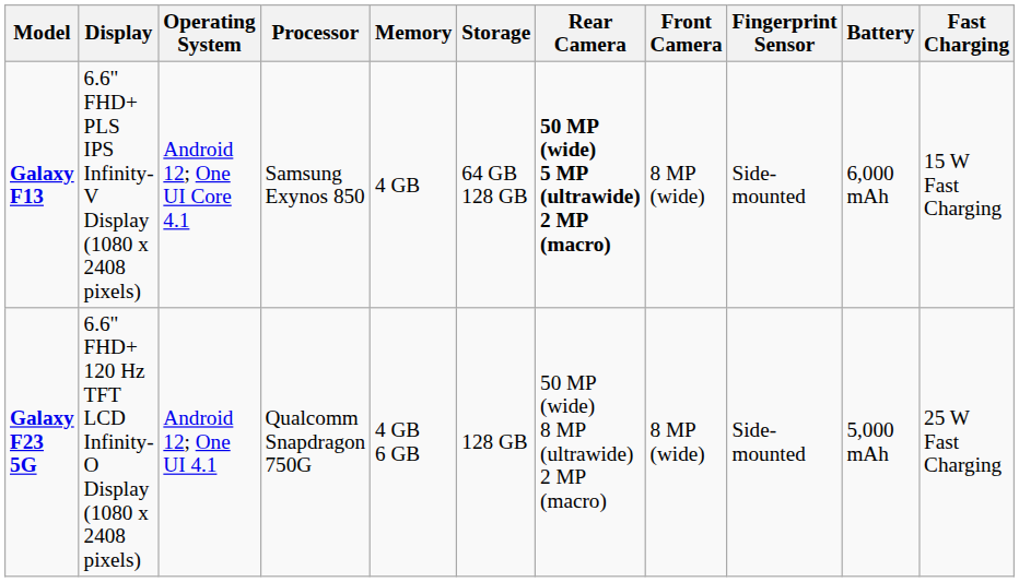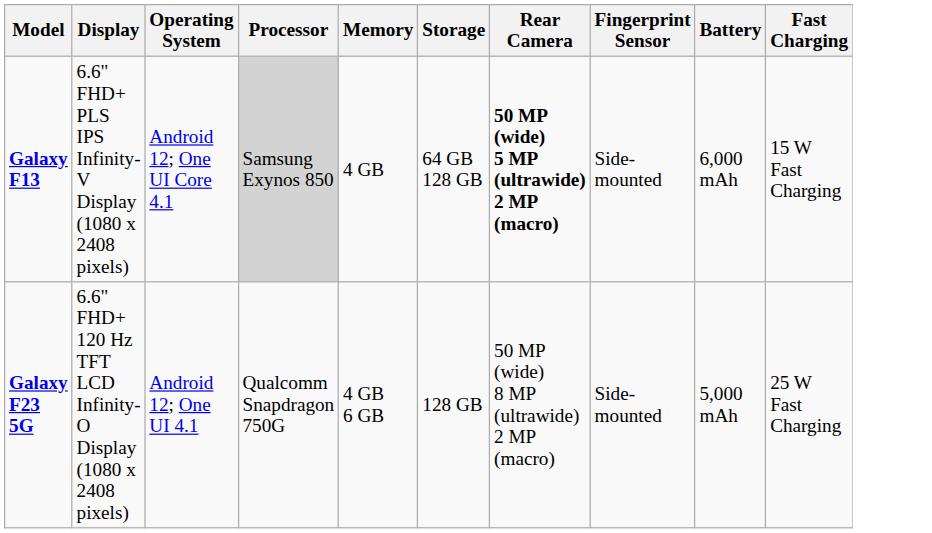 <table class="wikitable">
 <tr>
 <th>Model</th>
 <th>Display</th>
 <th>Operating System</th>
 <th>Processor</th>
 <th>Memory</th>
 <th>Storage</th>
 <th>Rear Camera</th>
-<th>Front Camera</th>
 <th>Fingerprint Sensor</th>
 <th>Battery</th>
 <th>Fast Charging</th>
 </tr>
 <tr>
 <td><strong><a href='#'>Galaxy F13</a></strong></td>
 <td>6.6" FHD+ PLS IPS Infinity-V Display (1080 x 2408 pixels)</td>
 <td><a href='#'>Android 12</a>; <a href='#'>One UI Core 4.1</a></td>
-<td>Samsung Exynos 850</td>
+<td style="background: lightgrey;">Samsung Exynos 850</td>
 <td>4 GB</td>
 <td>64 GB<br>128 GB</td>
 <td><strong>50 MP (wide)<br>5 MP (ultrawide)<br>2 MP (macro)</strong></td>
-<td>8 MP (wide)</td>
 <td>Side-mounted</td>
 <td>6,000 mAh</td>
 <td>15 W Fast Charging</td>
 </tr>
 <tr>
 <td><strong><a href='#'>Galaxy F23 5G</a></strong></td>
 <td>6.6" FHD+ 120 Hz TFT LCD Infinity-O Display (1080 x 2408 pixels)</td>
 <td><a href='#'>Android 12</a>; <a href='#'>One UI 4.1</a></td>
 <td>Qualcomm Snapdragon 750G</td>
 <td>4 GB<br>6 GB</td>
 <td>128 GB</td>
 <td>50 MP (wide)<br>8 MP (ultrawide)<br>2 MP (macro)</td>
-<td>8 MP (wide)</td>
 <td>Side-mounted</td>
 <td>5,000 mAh</td>
 <td>25 W Fast Charging</td>
 </tr>
 </table>
